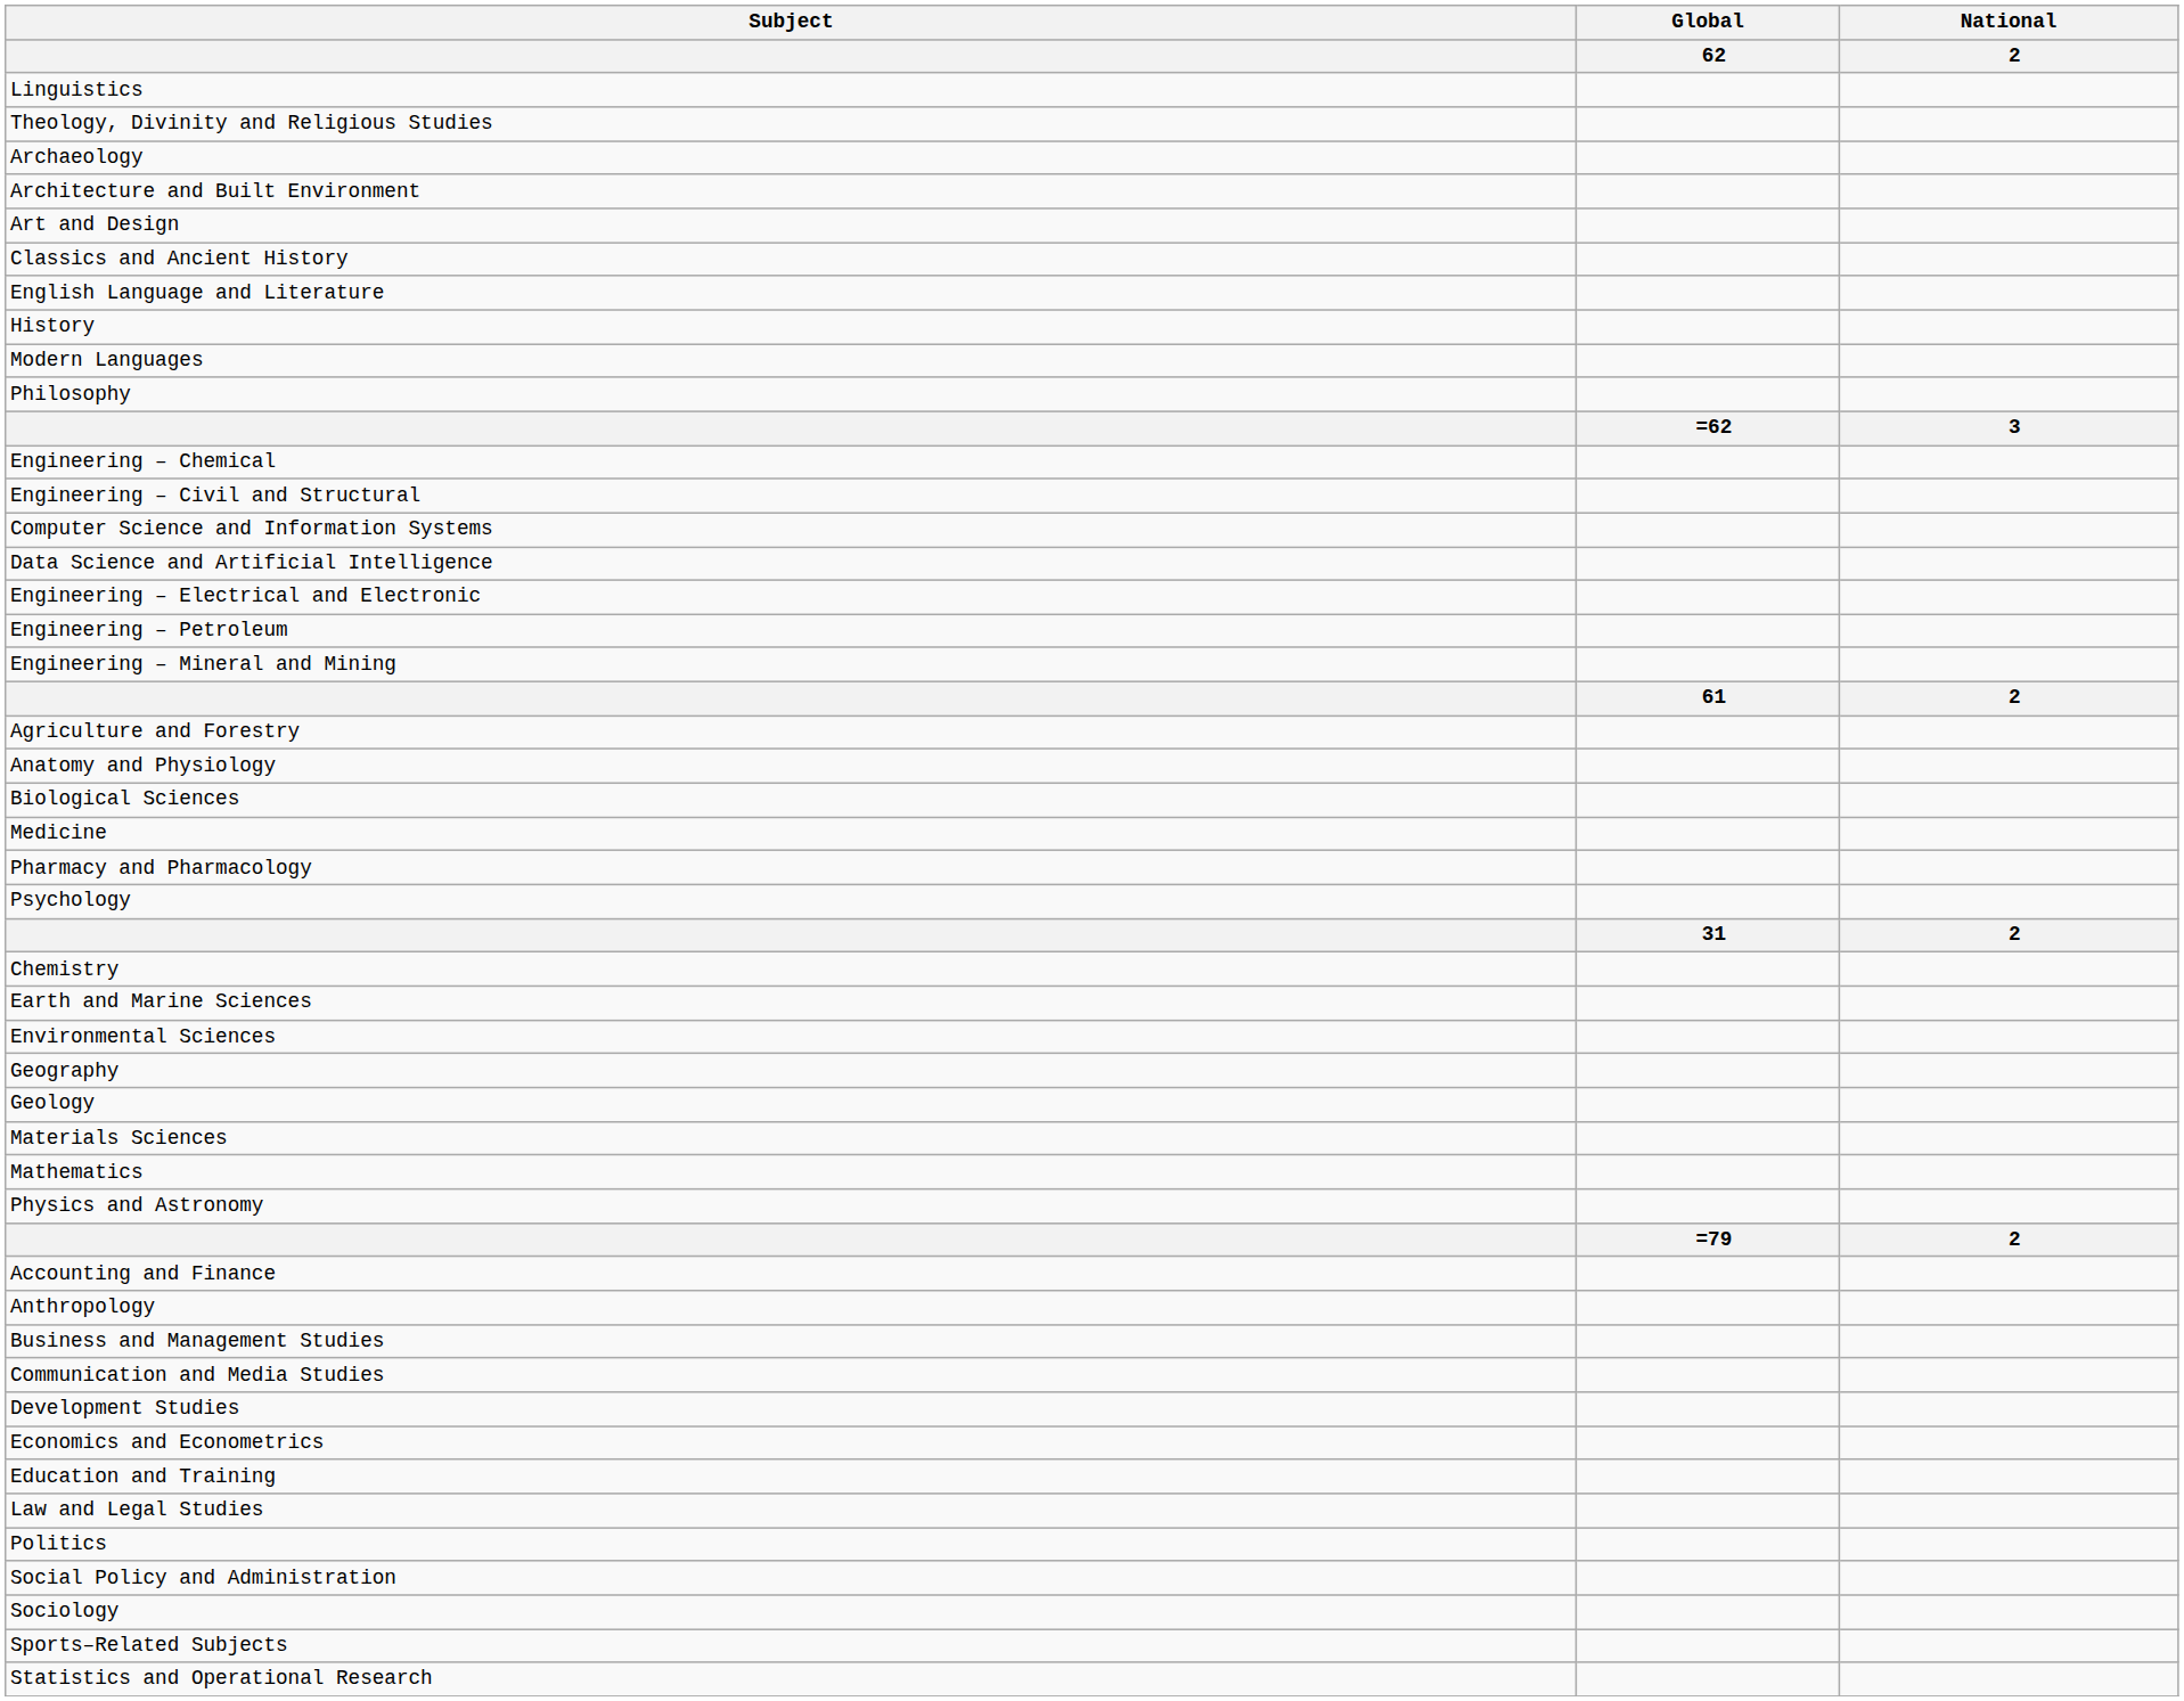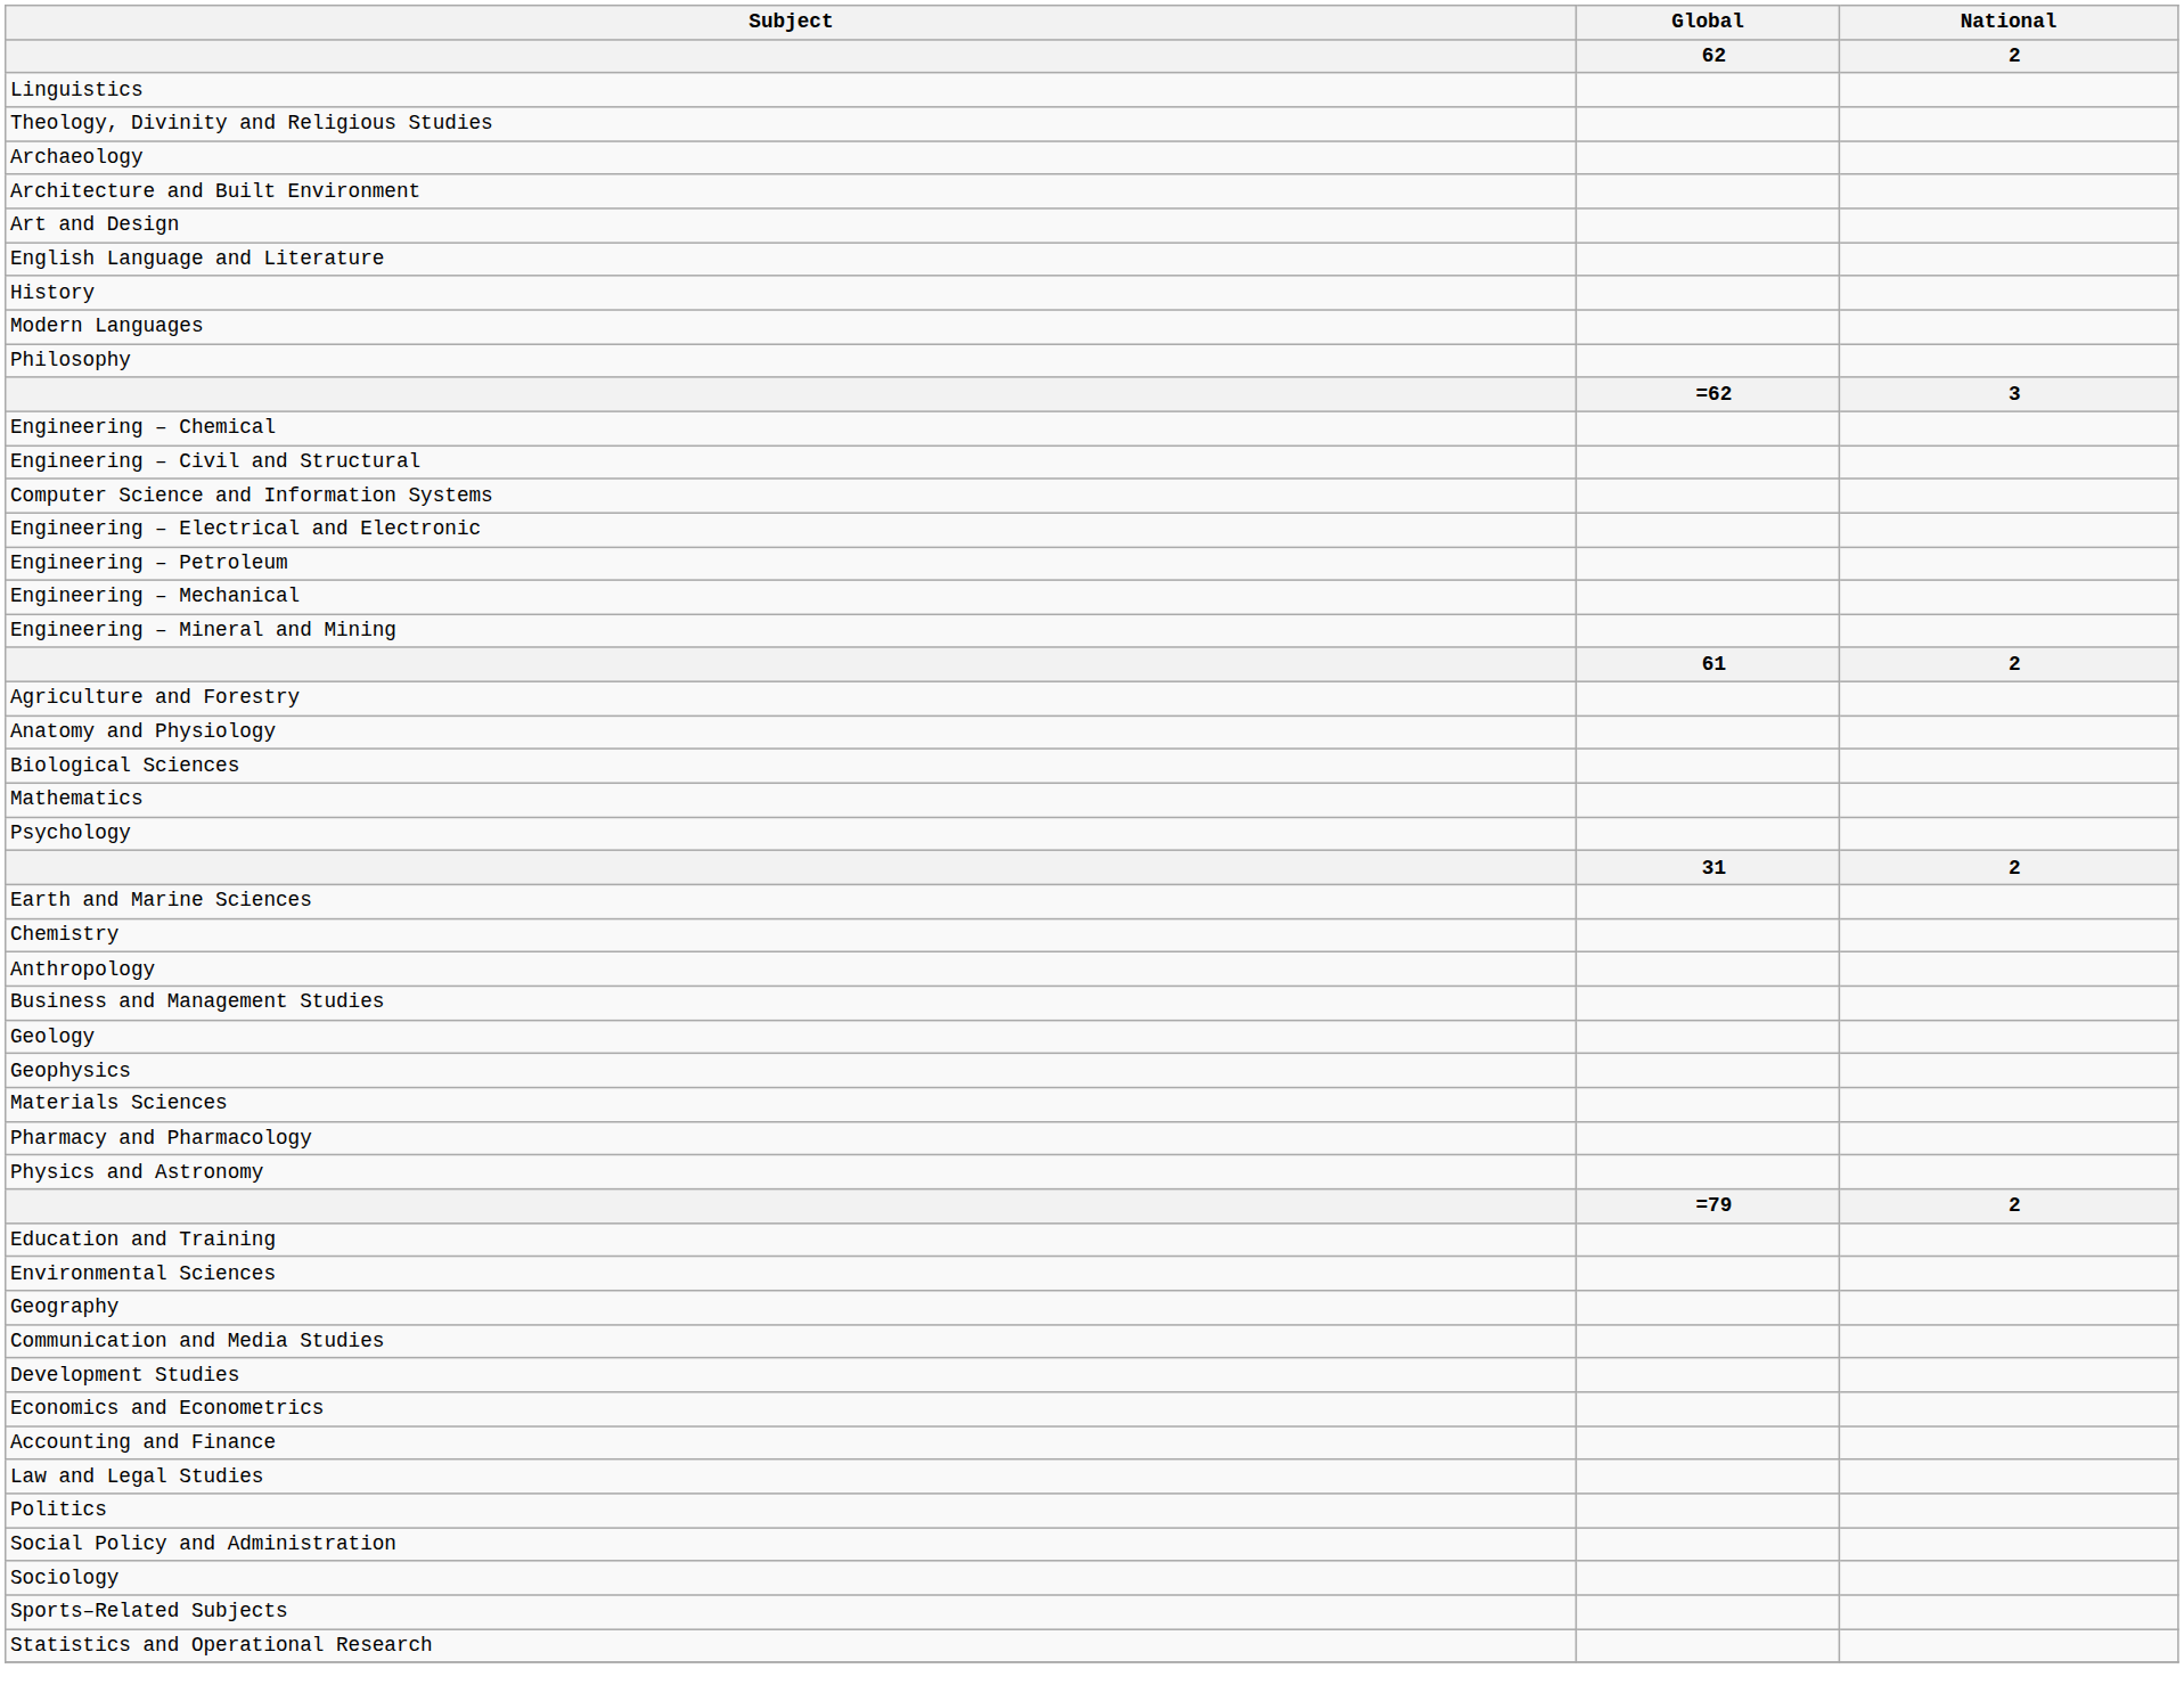 <table class="wikitable sortable" style="width: 100%; font-size: 90%">
 <tr>
 <th>Subject</th>
 <th>Global</th>
 <th>National</th>
 </tr>
 <tr>
 <th></th>
 <th data-sort-value="62"> 62</th>
 <th data-sort-value="2"> 2</th>
 </tr>
 <tr>
 <td>Linguistics</td>
 <td data-sort-value="74"></td>
 <td data-sort-value="2"></td>
 </tr>
 <tr>
 <td>Theology, Divinity and Religious Studies</td>
 <td data-sort-value="51–100"></td>
 <td data-sort-value="2"></td>
 </tr>
 <tr>
 <td>Archaeology</td>
 <td data-sort-value="51–100"></td>
 <td data-sort-value="2"></td>
 </tr>
 <tr>
 <td>Architecture and Built Environment</td>
 <td data-sort-value="51–100"></td>
 <td data-sort-value="3"></td>
 </tr>
 <tr>
 <td>Art and Design</td>
 <td data-sort-value="151–200"></td>
 <td data-sort-value="5–6"></td>
-</tr>
-<tr>
-<td>Classics and Ancient History</td>
-<td data-sort-value="20"></td>
-<td data-sort-value="1"></td>
 </tr>
 <tr>
 <td>English Language and Literature</td>
 <td data-sort-value="80"></td>
 <td data-sort-value="2"></td>
 </tr>
 <tr>
 <td>History</td>
 <td data-sort-value="24"></td>
 <td data-sort-value="2"></td>
 </tr>
 <tr>
 <td>Modern Languages</td>
 <td data-sort-value="24"></td>
 <td data-sort-value="2"></td>
 </tr>
 <tr>
 <td>Philosophy</td>
 <td data-sort-value="51–100"></td>
 <td data-sort-value="1–2"></td>
 </tr>
 <tr>
 <th></th>
 <th data-sort-value="62"> =62</th>
 <th data-sort-value="3"> 3</th>
 </tr>
 <tr>
 <td>Engineering – Chemical</td>
 <td data-sort-value="47"></td>
 <td data-sort-value="2"></td>
 </tr>
 <tr>
 <td>Engineering – Civil and Structural</td>
 <td data-sort-value="51–100"></td>
 <td data-sort-value="2–3"></td>
 </tr>
 <tr>
 <td>Computer Science and Information Systems</td>
 <td data-sort-value="116"></td>
 <td data-sort-value="3"></td>
 </tr>
 <tr>
-<td>Data Science and Artificial Intelligence</td>
-<td data-sort-value="51–70"></td>
-<td data-sort-value="1"></td>
-</tr>
-<tr>
 <td>Engineering – Electrical and Electronic</td>
 <td data-sort-value="81"></td>
 <td data-sort-value="3"></td>
 </tr>
 <tr>
 <td>Engineering – Petroleum</td>
 <td data-sort-value="26"></td>
 <td data-sort-value="2"></td>
+</tr>
+<tr>
+<td>Engineering – Mechanical</td>
+<td data-sort-value="78"></td>
+<td data-sort-value="3"></td>
 </tr>
 <tr>
 <td>Engineering – Mineral and Mining</td>
 <td data-sort-value="51–70"></td>
 <td data-sort-value="1–2"></td>
 </tr>
 <tr>
 <th></th>
 <th data-sort-value="61"> 61</th>
 <th data-sort-value="2"> 2</th>
 </tr>
 <tr>
 <td>Agriculture and Forestry</td>
 <td data-sort-value="52"></td>
 <td data-sort-value="2"></td>
 </tr>
 <tr>
 <td>Anatomy and Physiology</td>
 <td data-sort-value="39"></td>
 <td data-sort-value="2"></td>
 </tr>
 <tr>
 <td>Biological Sciences</td>
 <td data-sort-value="50"></td>
 <td data-sort-value="2"></td>
 </tr>
 <tr>
-<td>Medicine</td>
-<td data-sort-value="65"></td>
-<td data-sort-value="2"></td>
-</tr>
-<tr>
-<td>Pharmacy and Pharmacology</td>
-<td data-sort-value="76"></td>
+<td>Mathematics</td>
+<td data-sort-value="53"></td>
 <td data-sort-value="2"></td>
 </tr>
 <tr>
 <td>Psychology</td>
 <td data-sort-value="101–150"></td>
 <td data-sort-value="2"></td>
 </tr>
 <tr>
 <th></th>
 <th data-sort-value="31"> 31</th>
 <th data-sort-value="2"> 2</th>
 </tr>
 <tr>
+<td>Earth and Marine Sciences</td>
+<td data-sort-value="51–100"></td>
+<td data-sort-value="2"></td>
+</tr>
+<tr>
 <td>Chemistry</td>
 <td data-sort-value="27"></td>
 <td data-sort-value="2"></td>
 </tr>
 <tr>
-<td>Earth and Marine Sciences</td>
+<td>Anthropology</td>
+<td data-sort-value="43"></td>
+<td data-sort-value="2"></td>
+</tr>
+<tr>
+<td>Business and Management Studies</td>
+<td data-sort-value="151–200"></td>
+<td data-sort-value="3–5"></td>
+</tr>
+<tr>
+<td>Geology</td>
 <td data-sort-value="51–100"></td>
 <td data-sort-value="2"></td>
 </tr>
 <tr>
-<td>Environmental Sciences</td>
-<td data-sort-value="78"></td>
-<td data-sort-value="2"></td>
-</tr>
-<tr>
-<td>Geography</td>
-<td data-sort-value="34"></td>
-<td data-sort-value="2"></td>
-</tr>
-<tr>
-<td>Geology</td>
+<td>Geophysics</td>
 <td data-sort-value="51–100"></td>
 <td data-sort-value="2"></td>
 </tr>
 <tr>
 <td>Materials Sciences</td>
 <td data-sort-value="48"></td>
 <td data-sort-value="3"></td>
 </tr>
 <tr>
-<td>Mathematics</td>
-<td data-sort-value="53"></td>
+<td>Pharmacy and Pharmacology</td>
+<td data-sort-value="76"></td>
 <td data-sort-value="2"></td>
 </tr>
 <tr>
 <td>Physics and Astronomy</td>
 <td data-sort-value="26"></td>
 <td data-sort-value="2"></td>
 </tr>
 <tr>
 <th></th>
 <th data-sort-value="79"> =79</th>
 <th data-sort-value="2"> 2</th>
 </tr>
 <tr>
-<td>Accounting and Finance</td>
-<td data-sort-value="151–200"></td>
-<td data-sort-value="3–6"></td>
-</tr>
-<tr>
-<td>Anthropology</td>
-<td data-sort-value="43"></td>
+<td>Education and Training</td>
+<td data-sort-value="101–150"></td>
 <td data-sort-value="2"></td>
 </tr>
 <tr>
-<td>Business and Management Studies</td>
-<td data-sort-value="151–200"></td>
-<td data-sort-value="3–5"></td>
+<td>Environmental Sciences</td>
+<td data-sort-value="78"></td>
+<td data-sort-value="2"></td>
+</tr>
+<tr>
+<td>Geography</td>
+<td data-sort-value="34"></td>
+<td data-sort-value="2"></td>
 </tr>
 <tr>
 <td>Communication and Media Studies</td>
 <td data-sort-value="151–200"></td>
 <td data-sort-value="2–3"></td>
 </tr>
 <tr>
 <td>Development Studies</td>
 <td data-sort-value="51–100"></td>
 <td data-sort-value="2–3"></td>
 </tr>
 <tr>
 <td>Economics and Econometrics</td>
 <td data-sort-value="77"></td>
 <td data-sort-value="2"></td>
 </tr>
 <tr>
-<td>Education and Training</td>
-<td data-sort-value="101–150"></td>
-<td data-sort-value="2"></td>
+<td>Accounting and Finance</td>
+<td data-sort-value="151–200"></td>
+<td data-sort-value="3–6"></td>
 </tr>
 <tr>
 <td>Law and Legal Studies</td>
 <td data-sort-value="66"></td>
 <td data-sort-value="2"></td>
 </tr>
 <tr>
 <td>Politics</td>
 <td data-sort-value="51–100"></td>
 <td data-sort-value="2–3"></td>
 </tr>
 <tr>
 <td>Social Policy and Administration</td>
 <td data-sort-value="51–100"></td>
 <td data-sort-value="2"></td>
 </tr>
 <tr>
 <td>Sociology</td>
 <td data-sort-value="53"></td>
 <td data-sort-value="2"></td>
 </tr>
 <tr>
 <td>Sports–Related Subjects</td>
 <td data-sort-value="51–100"></td>
 <td data-sort-value="2–4"></td>
 </tr>
 <tr>
 <td>Statistics and Operational Research</td>
 <td data-sort-value="51–100"></td>
 <td data-sort-value="2–3"></td>
 </tr>
 <tr>
 </tr>
 </table>
